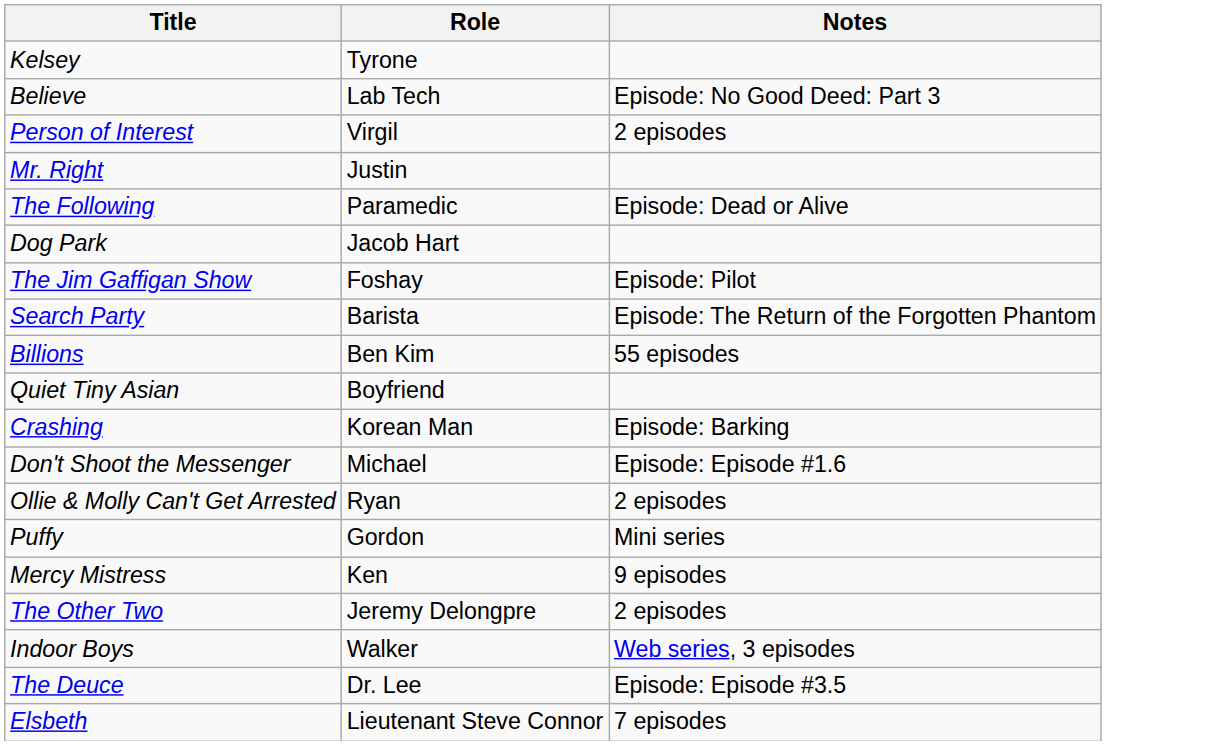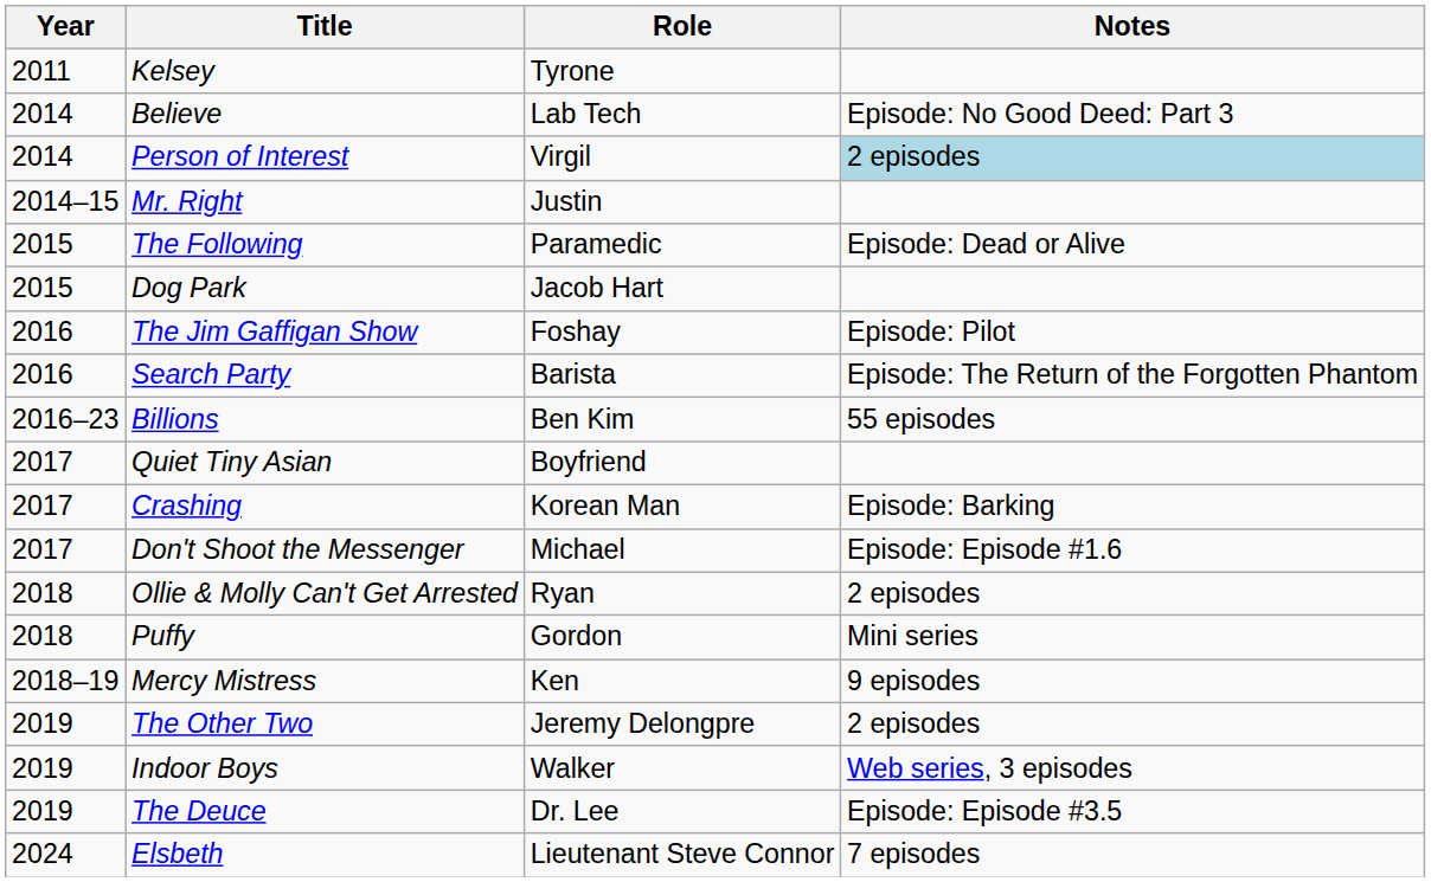 <table class="wikitable sortable">
 <tr>
+<th>Year</th>
 <th>Title</th>
 <th>Role</th>
 <th class="unsortable">Notes</th>
 </tr>
 <tr>
+<td>2011</td>
 <td><em>Kelsey</em></td>
 <td>Tyrone</td>
 <td></td>
 </tr>
 <tr>
+<td>2014</td>
 <td><em>Believe</em></td>
 <td>Lab Tech</td>
 <td>Episode: No Good Deed: Part 3</td>
 </tr>
 <tr>
+<td>2014</td>
 <td><a href='#'><em>Person of Interest</em></a></td>
 <td>Virgil</td>
-<td>2 episodes</td>
+<td style="background: lightblue;">2 episodes</td>
 </tr>
 <tr>
+<td>2014–15</td>
 <td><a href='#'><em>Mr. Right</em></a></td>
 <td>Justin</td>
 <td></td>
 </tr>
 <tr>
+<td>2015</td>
 <td><em><a href='#'>The Following</a></em></td>
 <td>Paramedic</td>
 <td>Episode: Dead or Alive</td>
 </tr>
 <tr>
+<td>2015</td>
 <td><em>Dog Park</em></td>
 <td>Jacob Hart</td>
 <td></td>
 </tr>
 <tr>
+<td>2016</td>
 <td><em><a href='#'>The Jim Gaffigan Show</a></em></td>
 <td>Foshay</td>
 <td>Episode: Pilot</td>
 </tr>
 <tr>
+<td>2016</td>
 <td><a href='#'><em>Search Party</em></a></td>
 <td>Barista</td>
 <td>Episode: The Return of the Forgotten Phantom</td>
 </tr>
 <tr>
+<td>2016–23</td>
 <td><a href='#'><em>Billions</em></a></td>
 <td>Ben Kim</td>
 <td>55 episodes</td>
 </tr>
 <tr>
+<td>2017</td>
 <td><em>Quiet Tiny Asian</em></td>
 <td>Boyfriend</td>
 <td></td>
 </tr>
 <tr>
+<td>2017</td>
 <td><a href='#'><em>Crashing</em></a></td>
 <td>Korean Man</td>
 <td>Episode: Barking</td>
 </tr>
 <tr>
+<td>2017</td>
 <td><em>Don't Shoot the Messenger</em></td>
 <td>Michael</td>
 <td>Episode: Episode #1.6</td>
 </tr>
 <tr>
+<td>2018</td>
 <td><em>Ollie & Molly Can't Get Arrested</em></td>
 <td>Ryan</td>
 <td>2 episodes</td>
 </tr>
 <tr>
+<td>2018</td>
 <td><em>Puffy</em></td>
 <td>Gordon</td>
 <td>Mini series</td>
 </tr>
 <tr>
+<td>2018–19</td>
 <td><em>Mercy Mistress</em></td>
 <td>Ken</td>
 <td>9 episodes</td>
 </tr>
 <tr>
+<td>2019</td>
 <td><a href='#'><em>The Other Two</em></a></td>
 <td>Jeremy Delongpre</td>
 <td>2 episodes</td>
 </tr>
 <tr>
+<td>2019</td>
 <td><em>Indoor Boys</em></td>
 <td>Walker</td>
 <td><a href='#'>Web series</a>, 3 episodes</td>
 </tr>
 <tr>
+<td>2019</td>
 <td><a href='#'><em>The Deuce</em></a></td>
 <td>Dr. Lee</td>
 <td>Episode: Episode #3.5</td>
 </tr>
 <tr>
+<td>2024</td>
 <td><em><a href='#'>Elsbeth</a></em></td>
 <td>Lieutenant Steve Connor</td>
 <td>7 episodes</td>
 </tr>
 </table>
